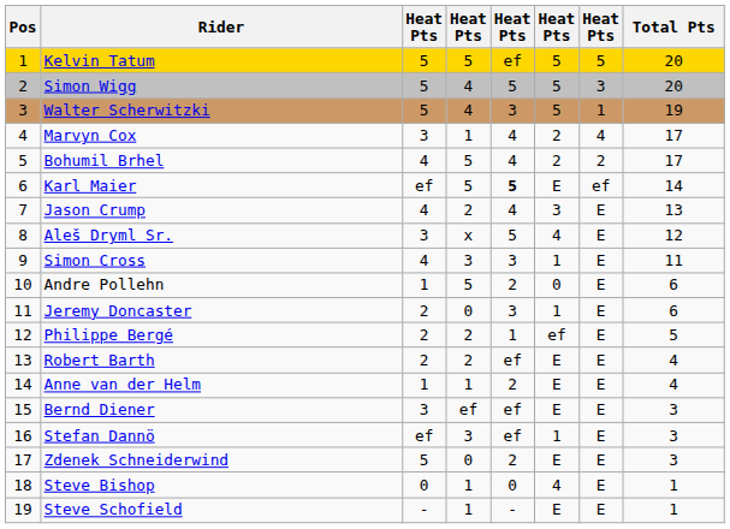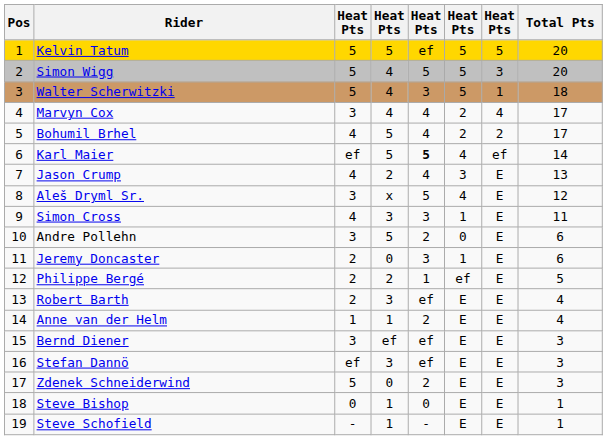 <table class="wikitable" style="font-size: 100%">
 <tr>
 <th width=20>Pos</th>
 <th width=400>Rider</th>
 <th width=20>Heat Pts</th>
 <th width=20>Heat Pts</th>
 <th width=20>Heat Pts</th>
 <th width=20>Heat Pts</th>
 <th width=20>Heat Pts</th>
 <th width=100>Total Pts</th>
 </tr>
 <tr align=center style="background-color: gold;">
 <td>1</td>
 <td align="left"> <a href='#'>Kelvin Tatum</a></td>
 <td>5</td>
 <td>5</td>
 <td>ef</td>
 <td>5</td>
 <td>5</td>
 <td>20</td>
 </tr>
 <tr align=center style="background-color: silver;">
 <td>2</td>
 <td align="left"> <a href='#'>Simon Wigg</a></td>
 <td>5</td>
 <td>4</td>
 <td>5</td>
 <td>5</td>
 <td>3</td>
 <td>20</td>
 </tr>
 <tr align=center style="background-color: #cc9966;">
 <td>3</td>
 <td align="left"> <a href='#'>Walter Scherwitzki</a></td>
 <td>5</td>
 <td>4</td>
 <td>3</td>
 <td>5</td>
 <td>1</td>
-<td>19</td>
+<td>18</td>
 </tr>
 <tr align=center>
 <td>4</td>
 <td align="left"> <a href='#'>Marvyn Cox</a></td>
 <td>3</td>
-<td>1</td>
+<td>4</td>
 <td>4</td>
 <td>2</td>
 <td>4</td>
 <td>17</td>
 </tr>
 <tr align=center>
 <td>5</td>
 <td align="left"> <a href='#'>Bohumil Brhel</a></td>
 <td>4</td>
 <td>5</td>
 <td>4</td>
 <td>2</td>
 <td>2</td>
 <td>17</td>
 </tr>
 <tr align=center>
 <td>6</td>
 <td align="left"> <a href='#'>Karl Maier</a></td>
 <td>ef</td>
 <td>5</td>
 <td><strong>5</strong></td>
-<td>E</td>
+<td>4</td>
 <td>ef</td>
 <td>14</td>
 </tr>
 <tr align=center>
 <td>7</td>
 <td align="left"> <a href='#'>Jason Crump</a></td>
 <td>4</td>
 <td>2</td>
 <td>4</td>
 <td>3</td>
 <td>E</td>
 <td>13</td>
 </tr>
 <tr align=center>
 <td>8</td>
 <td align="left"> <a href='#'>Aleš Dryml Sr.</a></td>
 <td>3</td>
 <td>x</td>
 <td>5</td>
 <td>4</td>
 <td>E</td>
 <td>12</td>
 </tr>
 <tr align=center>
 <td>9</td>
 <td align="left"> <a href='#'>Simon Cross</a></td>
 <td>4</td>
 <td>3</td>
 <td>3</td>
 <td>1</td>
 <td>E</td>
 <td>11</td>
 </tr>
 <tr align=center>
 <td>10</td>
 <td align="left"> Andre Pollehn</td>
-<td>1</td>
+<td>3</td>
 <td>5</td>
 <td>2</td>
 <td>0</td>
 <td>E</td>
 <td>6</td>
 </tr>
 <tr align=center>
 <td>11</td>
 <td align="left"> <a href='#'>Jeremy Doncaster</a></td>
 <td>2</td>
 <td>0</td>
 <td>3</td>
 <td>1</td>
 <td>E</td>
 <td>6</td>
 </tr>
 <tr align=center>
 <td>12</td>
 <td align="left"> <a href='#'>Philippe Bergé</a></td>
 <td>2</td>
 <td>2</td>
 <td>1</td>
 <td>ef</td>
 <td>E</td>
 <td>5</td>
 </tr>
 <tr align=center>
 <td>13</td>
 <td align="left"> <a href='#'>Robert Barth</a></td>
 <td>2</td>
-<td>2</td>
+<td>3</td>
 <td>ef</td>
 <td>E</td>
 <td>E</td>
 <td>4</td>
 </tr>
 <tr align=center>
 <td>14</td>
 <td align="left"> <a href='#'>Anne van der Helm</a></td>
 <td>1</td>
 <td>1</td>
 <td>2</td>
 <td>E</td>
 <td>E</td>
 <td>4</td>
 </tr>
 <tr align=center>
 <td>15</td>
 <td align="left"> <a href='#'>Bernd Diener</a></td>
 <td>3</td>
 <td>ef</td>
 <td>ef</td>
 <td>E</td>
 <td>E</td>
 <td>3</td>
 </tr>
 <tr align=center>
 <td>16</td>
 <td align="left"> <a href='#'>Stefan Dannö</a></td>
 <td>ef</td>
 <td>3</td>
 <td>ef</td>
-<td>1</td>
+<td>E</td>
 <td>E</td>
 <td>3</td>
 </tr>
 <tr align=center>
 <td>17</td>
 <td align="left"> <a href='#'>Zdenek Schneiderwind</a></td>
 <td>5</td>
 <td>0</td>
 <td>2</td>
 <td>E</td>
 <td>E</td>
 <td>3</td>
 </tr>
 <tr align=center>
 <td>18</td>
 <td align="left"> <a href='#'>Steve Bishop</a></td>
 <td>0</td>
 <td>1</td>
 <td>0</td>
-<td>4</td>
+<td>E</td>
 <td>E</td>
 <td>1</td>
 </tr>
 <tr align=center>
 <td>19</td>
 <td align="left"> <a href='#'>Steve Schofield</a></td>
 <td>-</td>
 <td>1</td>
 <td>-</td>
 <td>E</td>
 <td>E</td>
 <td>1</td>
 </tr>
 </table>
